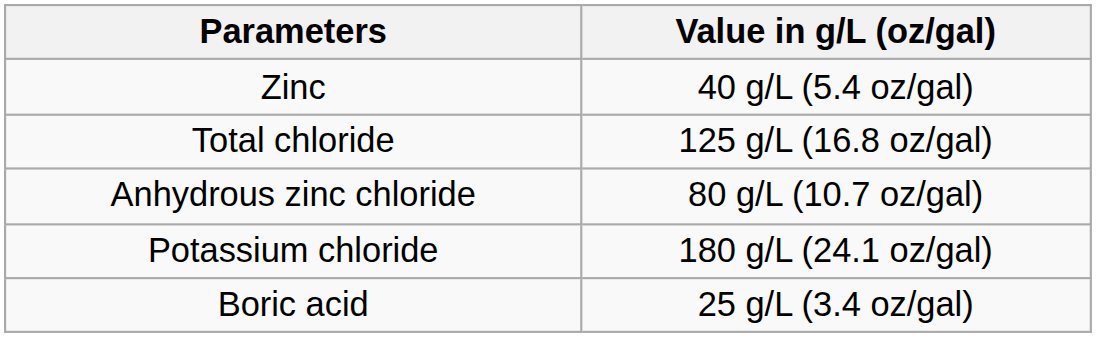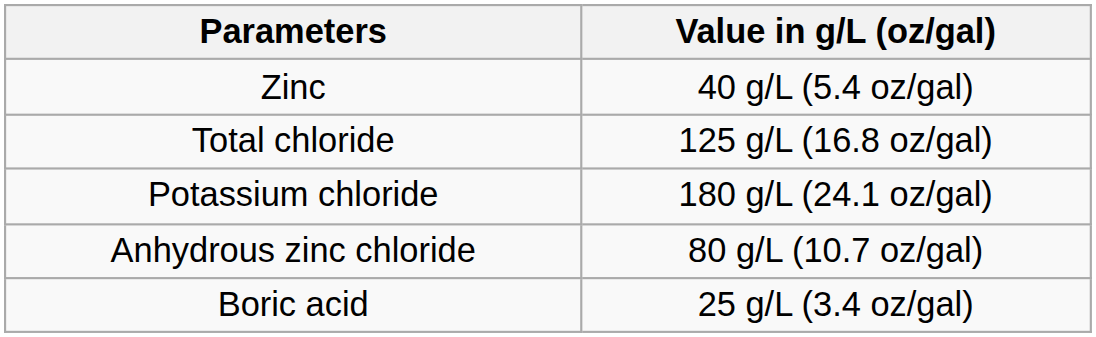 <table class="wikitable" style="text-align:center; width:40%;">
 <tr>
 <th scope=col>Parameters</th>
 <th scope=col>Value in g/L (oz/gal)</th>
 </tr>
 <tr>
 <td>Zinc</td>
 <td>40 g/L (5.4 oz/gal)</td>
 </tr>
 <tr>
 <td>Total chloride</td>
 <td>125 g/L (16.8 oz/gal)</td>
 </tr>
 <tr>
+<td>Potassium chloride</td>
+<td>180 g/L (24.1 oz/gal)</td>
+</tr>
+<tr>
 <td>Anhydrous zinc chloride</td>
 <td>80 g/L (10.7 oz/gal)</td>
-</tr>
-<tr>
-<td>Potassium chloride</td>
-<td>180 g/L (24.1 oz/gal)</td>
 </tr>
 <tr>
 <td>Boric acid</td>
 <td>25 g/L (3.4 oz/gal)</td>
 </tr>
 </table>
